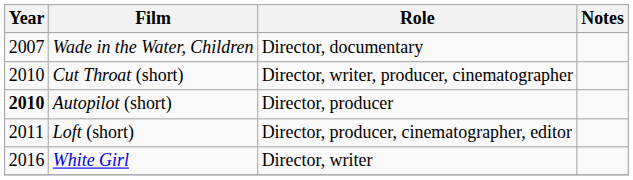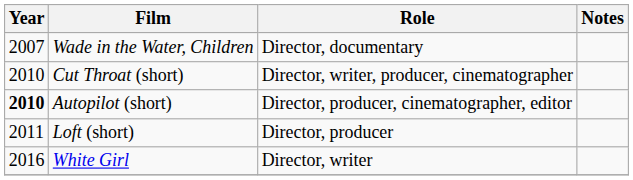 <table class="wikitable">
 <tr>
 <th>Year</th>
 <th>Film</th>
 <th>Role</th>
 <th>Notes</th>
 </tr>
 <tr>
 <td>2007</td>
 <td><em>Wade in the Water, Children</em></td>
 <td>Director, documentary</td>
 <td></td>
 </tr>
 <tr>
 <td>2010</td>
 <td><em>Cut Throat</em> (short)</td>
 <td>Director, writer, producer, cinematographer</td>
 <td></td>
 </tr>
 <tr>
 <td><strong>2010</strong></td>
 <td><em>Autopilot</em> (short)</td>
-<td>Director, producer</td>
+<td>Director, producer, cinematographer, editor</td>
 <td></td>
 </tr>
 <tr>
 <td>2011</td>
 <td><em>Loft</em> (short)</td>
-<td>Director, producer, cinematographer, editor</td>
+<td>Director, producer</td>
 <td></td>
 </tr>
 <tr>
 <td>2016</td>
 <td><em><a href='#'>White Girl</a></em></td>
 <td>Director, writer</td>
 <td></td>
 </tr>
 <tr>
 </tr>
 </table>
